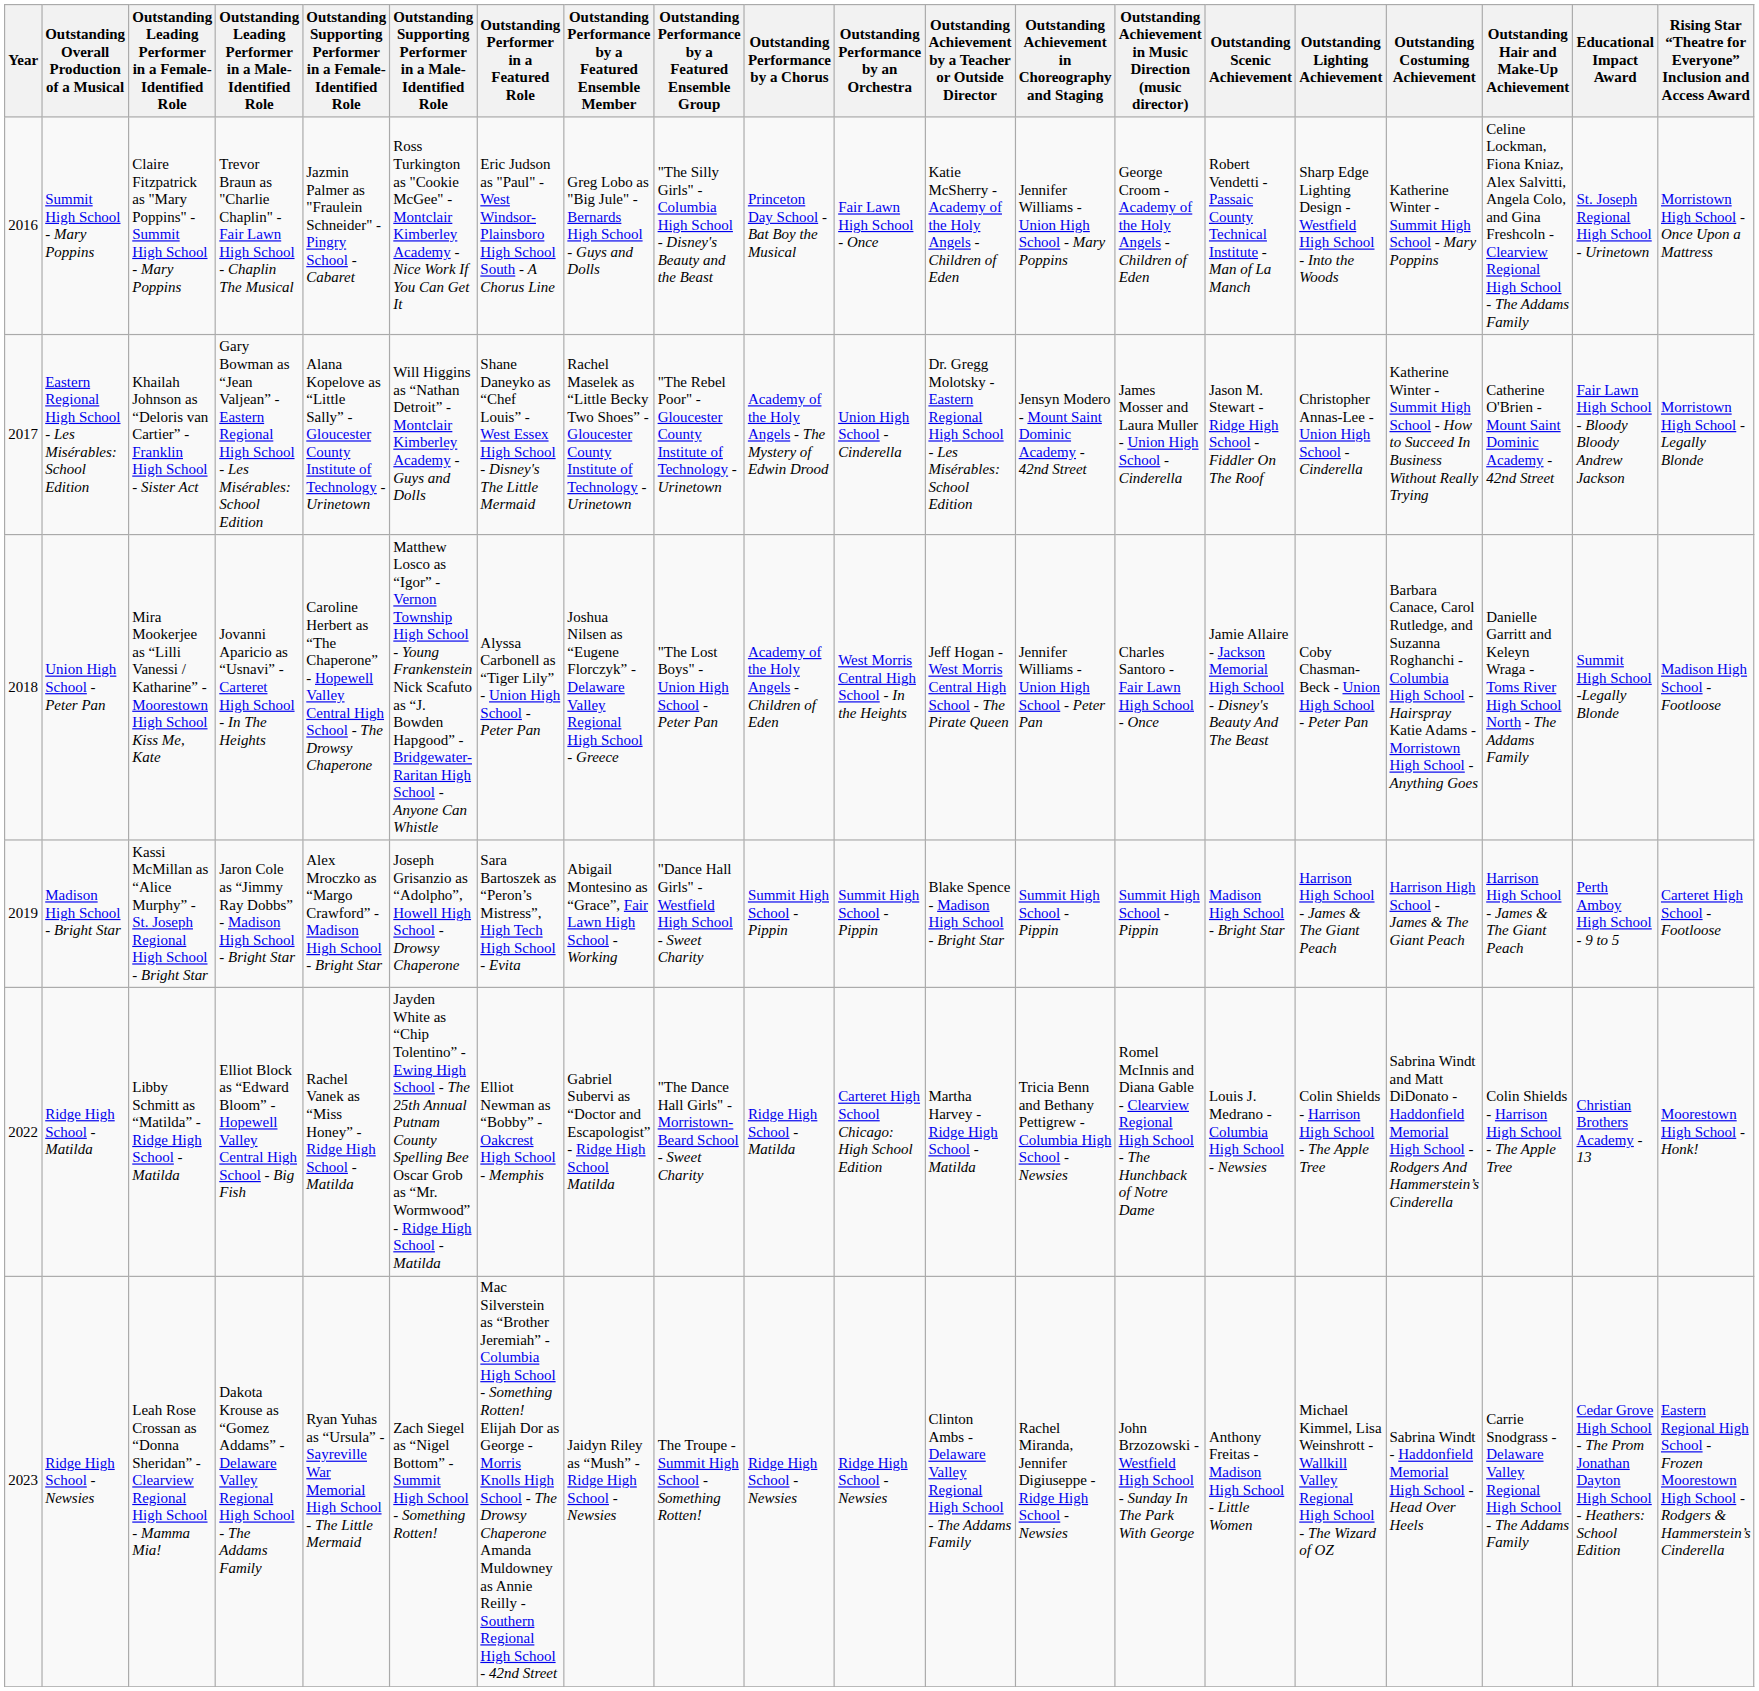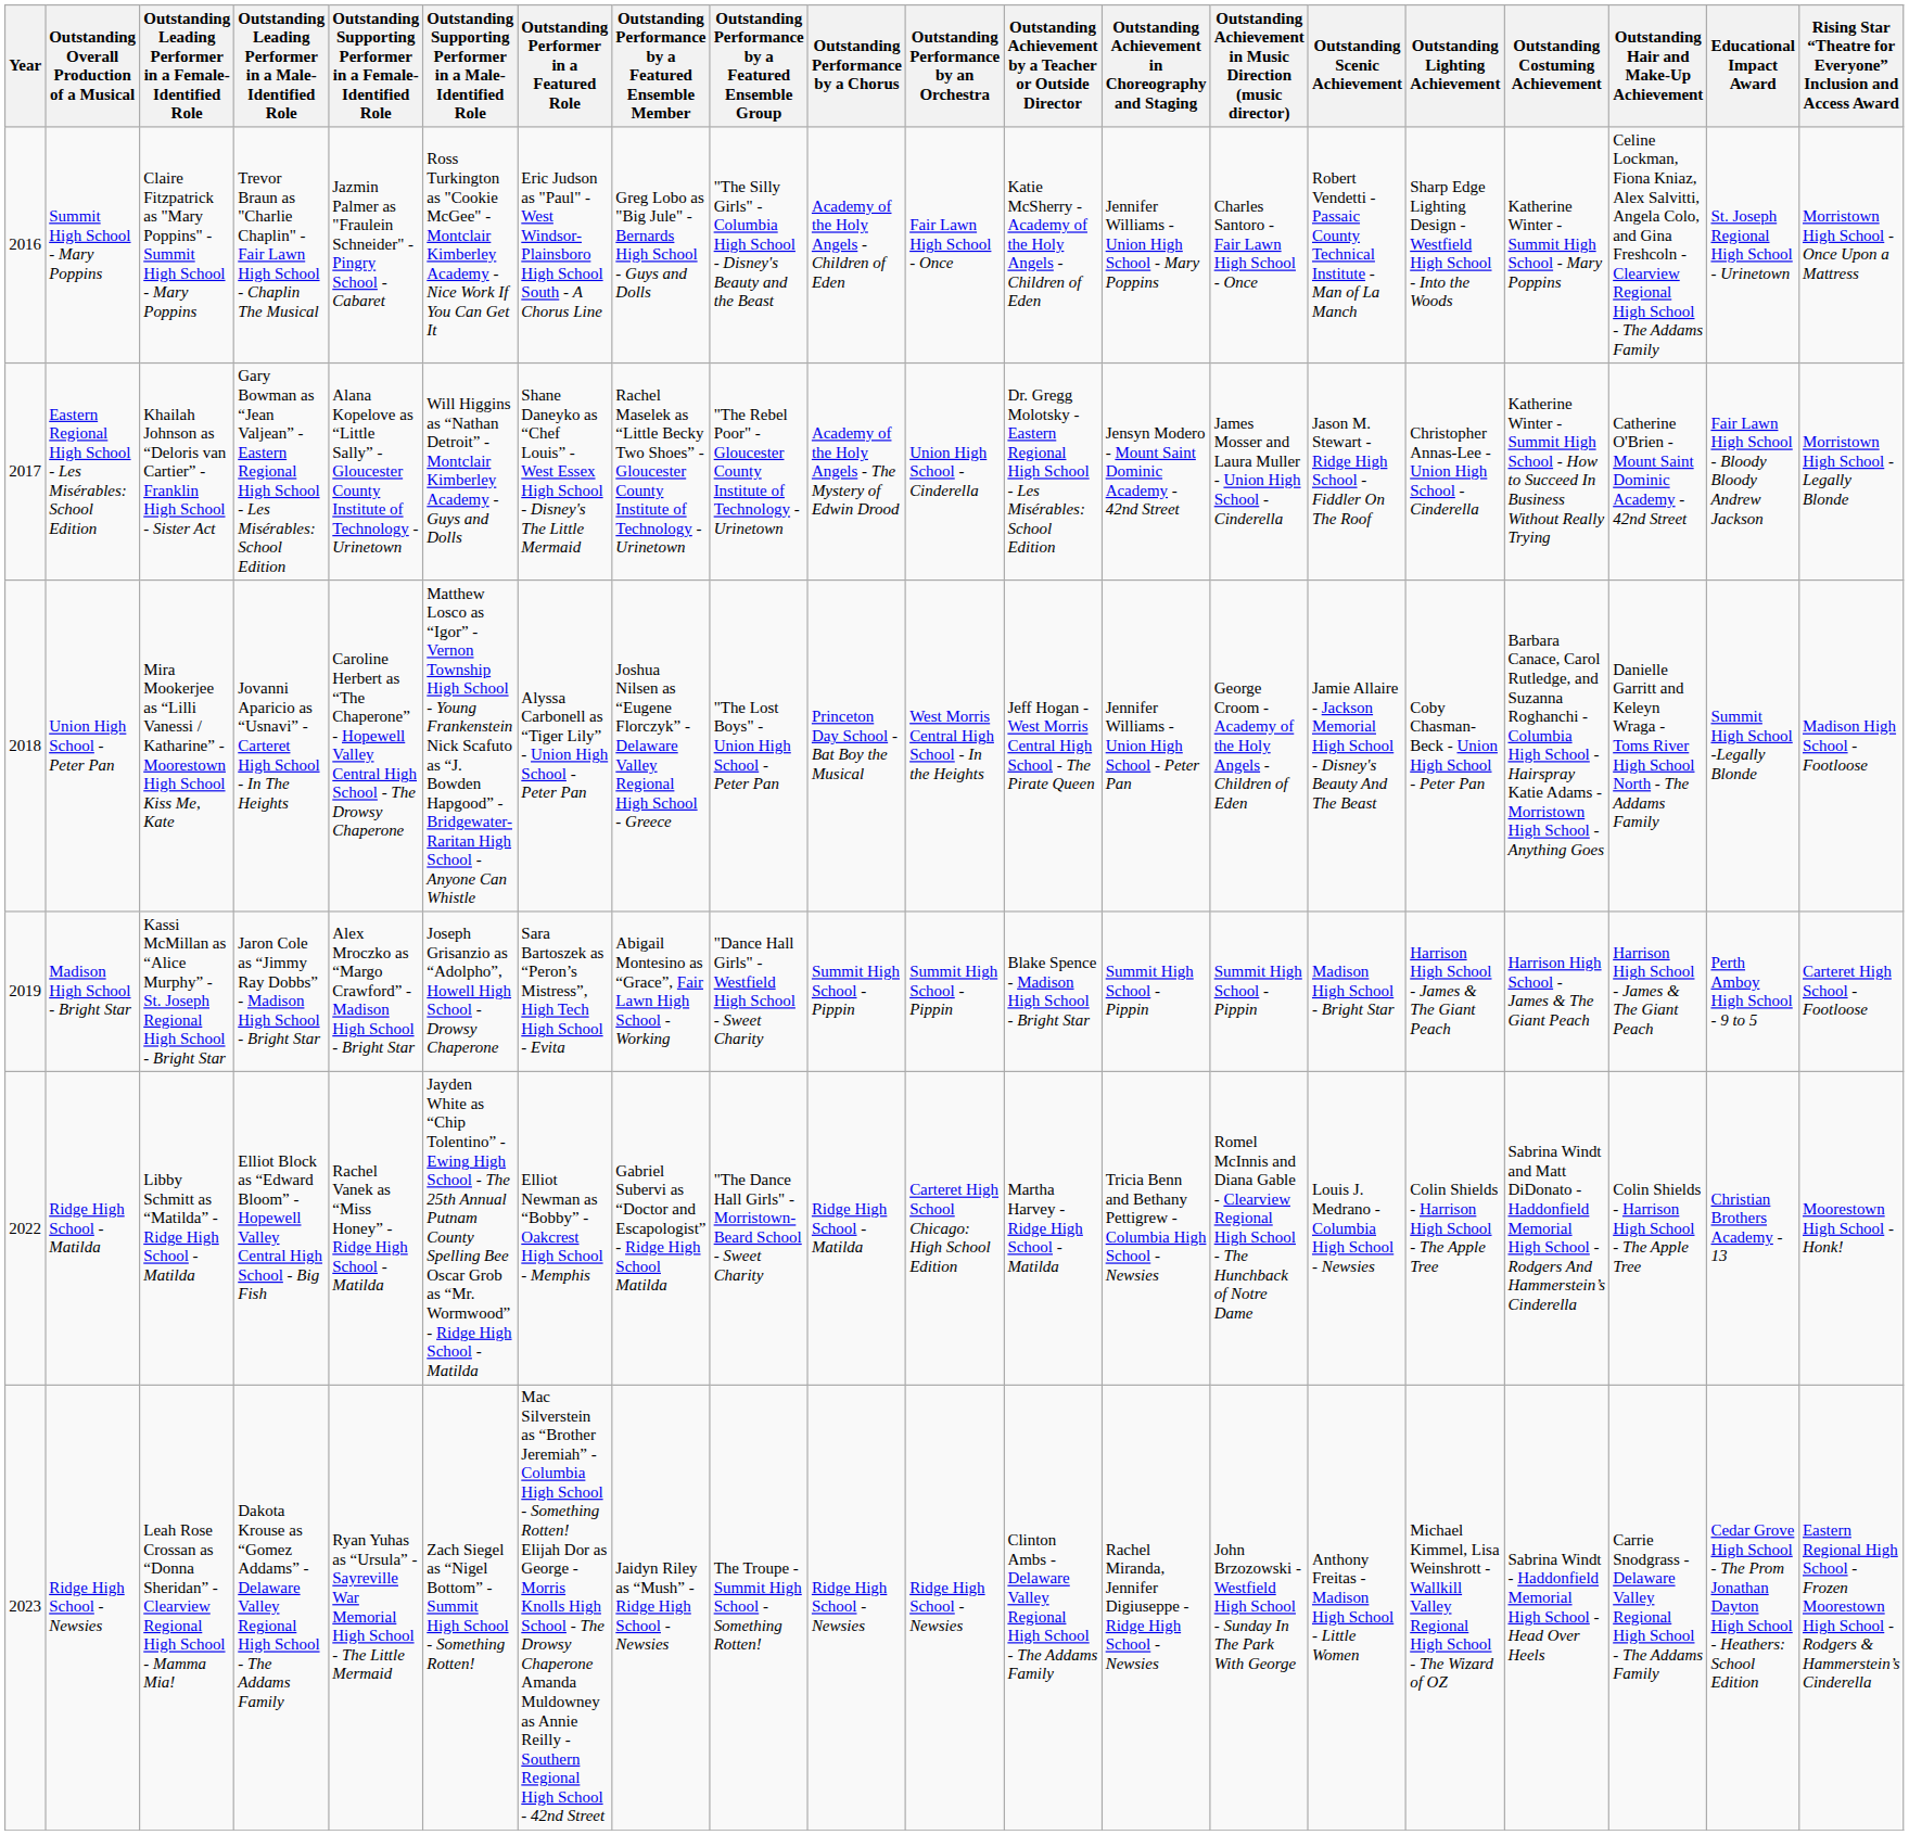 <table class="wikitable" style="font-size: 80%;">
 <tr>
 <th width=75>Year</th>
 <th>Outstanding Overall Production of a Musical</th>
 <th>Outstanding Leading Performer in a Female-Identified Role</th>
 <th>Outstanding Leading Performer in a Male-Identified Role</th>
 <th>Outstanding Supporting Performer in a Female-Identified Role</th>
 <th>Outstanding Supporting Performer in a Male-Identified Role</th>
 <th>Outstanding Performer in a Featured Role</th>
 <th>Outstanding Performance by a Featured Ensemble Member</th>
 <th>Outstanding Performance by a Featured Ensemble Group</th>
 <th>Outstanding Performance by a Chorus</th>
 <th>Outstanding Performance by an Orchestra</th>
 <th>Outstanding Achievement by a Teacher or Outside Director</th>
 <th>Outstanding Achievement in Choreography and Staging</th>
 <th>Outstanding Achievement in Music Direction (music director)</th>
 <th>Outstanding Scenic Achievement</th>
 <th>Outstanding Lighting Achievement</th>
 <th>Outstanding Costuming Achievement</th>
 <th>Outstanding Hair and Make-Up Achievement</th>
 <th>Educational Impact Award</th>
 <th>Rising Star “Theatre for Everyone” Inclusion and Access Award</th>
 </tr>
 <tr>
 <td>2016</td>
 <td><a href='#'>Summit High School</a> - <em>Mary Poppins</em></td>
 <td>Claire Fitzpatrick as "Mary Poppins" - <a href='#'>Summit High School</a> - <em>Mary Poppins</em></td>
 <td>Trevor Braun as "Charlie Chaplin" - <a href='#'>Fair Lawn High School</a> - <em>Chaplin The Musical</em></td>
 <td>Jazmin Palmer as "Fraulein Schneider" - <a href='#'>Pingry School</a> - <em>Cabaret</em></td>
 <td>Ross Turkington as "Cookie McGee" - <a href='#'>Montclair Kimberley Academy</a> - <em>Nice Work If You Can Get It</em></td>
 <td>Eric Judson as "Paul" - <a href='#'>West Windsor-Plainsboro High School South</a> - <em>A Chorus Line</em></td>
 <td>Greg Lobo as "Big Jule" - <a href='#'>Bernards High School</a> - <em>Guys and Dolls</em></td>
 <td>"The Silly Girls" - <a href='#'>Columbia High School</a> - <em>Disney's Beauty and the Beast</em></td>
-<td><a href='#'>Princeton Day School</a> - <em>Bat Boy the Musical</em></td>
+<td><a href='#'>Academy of the Holy Angels</a> - <em>Children of Eden</em></td>
 <td><a href='#'>Fair Lawn High School</a> - <em>Once</em></td>
 <td>Katie McSherry - <a href='#'>Academy of the Holy Angels</a> - <em>Children of Eden</em></td>
 <td>Jennifer Williams - <a href='#'>Union High School</a> - <em>Mary Poppins</em></td>
-<td>George Croom - <a href='#'>Academy of the Holy Angels</a> - <em>Children of Eden</em></td>
+<td>Charles Santoro - <a href='#'>Fair Lawn High School</a> - <em>Once</em></td>
 <td>Robert Vendetti - <a href='#'>Passaic County Technical Institute</a> - <em>Man of La Manch</em></td>
 <td>Sharp Edge Lighting Design - <a href='#'>Westfield High School</a> - <em>Into the Woods</em></td>
 <td>Katherine Winter - <a href='#'>Summit High School</a> - <em>Mary Poppins</em></td>
 <td>Celine Lockman, Fiona Kniaz, Alex Salvitti, Angela Colo, and Gina Freshcoln - <a href='#'>Clearview Regional High School</a> - <em>The Addams Family</em></td>
 <td><a href='#'>St. Joseph Regional High School</a> - <em>Urinetown</em></td>
 <td><a href='#'>Morristown High School</a> - <em>Once Upon a Mattress</em></td>
 </tr>
 <tr>
 <td>2017</td>
 <td><a href='#'>Eastern Regional High School</a> - <em>Les Misérables: School Edition</em></td>
 <td>Khailah Johnson as “Deloris van Cartier” - <a href='#'>Franklin High School</a> - <em>Sister Act</em></td>
 <td>Gary Bowman as “Jean Valjean” - <a href='#'>Eastern Regional High School</a> - <em>Les Misérables: School Edition</em></td>
 <td>Alana Kopelove as “Little Sally” - <a href='#'>Gloucester County Institute of Technology</a> - <em>Urinetown</em></td>
 <td>Will Higgins as “Nathan Detroit” - <a href='#'>Montclair Kimberley Academy</a> - <em>Guys and Dolls</em></td>
 <td>Shane Daneyko as “Chef Louis” - <a href='#'>West Essex High School</a> - <em>Disney's The Little Mermaid</em></td>
 <td>Rachel Maselek as “Little Becky Two Shoes” - <a href='#'>Gloucester County Institute of Technology</a> - <em>Urinetown</em></td>
 <td>"The Rebel Poor" - <a href='#'>Gloucester County Institute of Technology</a> - <em>Urinetown</em></td>
 <td><a href='#'>Academy of the Holy Angels</a> - <em>The Mystery of Edwin Drood</em></td>
 <td><a href='#'>Union High School</a> - <em>Cinderella</em></td>
 <td>Dr. Gregg Molotsky - <a href='#'>Eastern Regional High School</a> - <em>Les Misérables: School Edition</em></td>
 <td>Jensyn Modero - <a href='#'>Mount Saint Dominic Academy</a> - <em>42nd Street</em></td>
 <td>James Mosser and Laura Muller - <a href='#'>Union High School</a> - <em>Cinderella</em></td>
 <td>Jason M. Stewart - <a href='#'>Ridge High School</a> - <em>Fiddler On The Roof</em></td>
 <td>Christopher Annas-Lee - <a href='#'>Union High School</a> - <em>Cinderella</em></td>
 <td>Katherine Winter - <a href='#'>Summit High School</a> - <em>How to Succeed In Business Without Really Trying</em></td>
 <td>Catherine O'Brien - <a href='#'>Mount Saint Dominic Academy</a> - <em>42nd Street</em></td>
 <td><a href='#'>Fair Lawn High School</a> - <em>Bloody Bloody Andrew Jackson </em></td>
 <td><a href='#'>Morristown High School</a> - <em>Legally Blonde</em></td>
 </tr>
 <tr>
 <td>2018</td>
 <td><a href='#'>Union High School</a> - <em>Peter Pan</em></td>
 <td>Mira Mookerjee as “Lilli Vanessi / Katharine” - <a href='#'>Moorestown High School</a> <em>Kiss Me, Kate</em></td>
 <td>Jovanni Aparicio as “Usnavi” - <a href='#'>Carteret High School</a> - <em>In The Heights</em></td>
 <td>Caroline Herbert as “The Chaperone” - <a href='#'>Hopewell Valley Central High School</a> - <em>The Drowsy Chaperone</em></td>
 <td>Matthew Losco as “Igor” - <a href='#'>Vernon Township High School</a> - <em>Young Frankenstein</em><br>Nick Scafuto as “J. Bowden Hapgood” - <a href='#'>Bridgewater-Raritan High School</a> - <em>Anyone Can Whistle</em></td>
 <td>Alyssa Carbonell as “Tiger Lily” - <a href='#'>Union High School</a> - <em>Peter Pan</em></td>
 <td>Joshua Nilsen as “Eugene Florczyk” - <a href='#'>Delaware Valley Regional High School</a> - <em>Greece</em></td>
 <td>"The Lost Boys" - <a href='#'>Union High School</a> - <em>Peter Pan</em></td>
-<td><a href='#'>Academy of the Holy Angels</a> - <em>Children of Eden</em></td>
+<td><a href='#'>Princeton Day School</a> - <em>Bat Boy the Musical</em></td>
 <td><a href='#'>West Morris Central High School</a> - <em>In the Heights</em></td>
 <td>Jeff Hogan - <a href='#'>West Morris Central High School</a> - <em>The Pirate Queen</em></td>
 <td>Jennifer Williams - <a href='#'>Union High School</a> - <em>Peter Pan</em></td>
-<td>Charles Santoro - <a href='#'>Fair Lawn High School</a> - <em>Once</em></td>
+<td>George Croom - <a href='#'>Academy of the Holy Angels</a> - <em>Children of Eden</em></td>
 <td>Jamie Allaire - <a href='#'>Jackson Memorial High School</a> - <em>Disney's Beauty And The Beast</em></td>
 <td>Coby Chasman-Beck - <a href='#'>Union High School</a> - <em>Peter Pan</em></td>
 <td>Barbara Canace, Carol Rutledge, and Suzanna Roghanchi - <a href='#'>Columbia High School</a> - <em>Hairspray</em><br>Katie Adams - <a href='#'>Morristown High School</a> - <em>Anything Goes</em></td>
 <td>Danielle Garritt and Keleyn Wraga - <a href='#'>Toms River High School North</a> - <em>The Addams Family</em></td>
 <td><a href='#'>Summit High School</a> -<em>Legally Blonde</em></td>
 <td><a href='#'>Madison High School</a> - <em>Footloose</em></td>
 </tr>
 <tr>
 <td>2019</td>
 <td><a href='#'>Madison High School</a> - <em>Bright Star</em></td>
 <td>Kassi McMillan as “Alice Murphy” - <a href='#'>St. Joseph Regional High School</a> - <em>Bright Star</em></td>
 <td>Jaron Cole as “Jimmy Ray Dobbs” -  <a href='#'>Madison High School</a> - <em>Bright Star</em></td>
 <td>Alex Mroczko as “Margo Crawford” - <a href='#'>Madison High School</a> - <em>Bright Star</em></td>
 <td>Joseph Grisanzio as “Adolpho”, <a href='#'>Howell High School</a> -  <em>Drowsy Chaperone</em></td>
 <td>Sara Bartoszek as “Peron’s Mistress”, <a href='#'>High Tech High School</a> - <em>Evita</em></td>
 <td>Abigail Montesino as “Grace”, <a href='#'>Fair Lawn High School</a> -  <em>Working</em></td>
 <td>"Dance Hall Girls" -  <a href='#'>Westfield High School</a> - <em>Sweet Charity</em></td>
 <td><a href='#'>Summit High School</a> - <em>Pippin</em></td>
 <td><a href='#'>Summit High School</a> - <em>Pippin</em></td>
 <td>Blake Spence - <a href='#'>Madison High School</a> - <em>Bright Star</em></td>
 <td><a href='#'>Summit High School</a> - <em>Pippin</em></td>
 <td><a href='#'>Summit High School</a> - <em>Pippin</em></td>
 <td><a href='#'>Madison High School</a> - <em>Bright Star</em></td>
 <td><a href='#'>Harrison High School</a> - <em>James & The Giant Peach</em></td>
 <td><a href='#'>Harrison High School</a> - <em>James & The Giant Peach</em></td>
 <td><a href='#'>Harrison High School</a> - <em>James & The Giant Peach</em></td>
 <td><a href='#'>Perth Amboy High School</a> - <em>9 to 5</em></td>
 <td><a href='#'>Carteret High School</a> - <em>Footloose</em></td>
 </tr>
 <tr>
 <td>2022</td>
 <td><a href='#'>Ridge High School</a> - <em>Matilda</em></td>
 <td>Libby Schmitt as “Matilda” - <a href='#'>Ridge High School</a> -<em>Matilda</em></td>
 <td>Elliot Block as “Edward Bloom” - <a href='#'>Hopewell Valley Central High School</a> - <em>Big Fish</em></td>
 <td>Rachel Vanek as “Miss Honey” - <a href='#'>Ridge High School</a> - <em>Matilda</em></td>
 <td>Jayden White as “Chip Tolentino” - <a href='#'>Ewing High School</a> - <em>The 25th Annual Putnam County Spelling Bee</em><br>Oscar Grob as “Mr. Wormwood” - <a href='#'>Ridge High School</a> - <em>Matilda</em></td>
 <td>Elliot Newman as “Bobby” - <a href='#'>Oakcrest High School</a> - <em>Memphis</em></td>
 <td>Gabriel Subervi as “Doctor and Escapologist” - <a href='#'>Ridge High School</a> <em>Matilda</em></td>
 <td>"The Dance Hall Girls" - <a href='#'>Morristown-Beard School</a> - <em>Sweet Charity</em></td>
 <td><a href='#'>Ridge High School</a> - <em>Matilda</em></td>
 <td><a href='#'>Carteret High School</a> <em>Chicago: High School Edition</em></td>
 <td>Martha Harvey - <a href='#'>Ridge High School</a> - <em>Matilda</em></td>
 <td>Tricia Benn and Bethany Pettigrew - <a href='#'>Columbia High School</a> - <em>Newsies</em></td>
 <td>Romel McInnis and Diana Gable - <a href='#'>Clearview Regional High School</a> - <em>The Hunchback of Notre Dame</em></td>
 <td>Louis J. Medrano - <a href='#'>Columbia High School</a> - <em>Newsies</em></td>
 <td>Colin Shields - <a href='#'>Harrison High School</a> - <em>The Apple Tree</em></td>
 <td>Sabrina Windt and Matt DiDonato - <a href='#'>Haddonfield Memorial High School</a> - <em>Rodgers And Hammerstein’s Cinderella</em></td>
 <td>Colin Shields - <a href='#'>Harrison High School</a> - <em>The Apple Tree</em></td>
 <td><a href='#'>Christian Brothers Academy</a> - <em>13</em></td>
 <td><a href='#'>Moorestown High School</a> - <em>Honk!</em></td>
 </tr>
 <tr>
 <td>2023</td>
 <td><a href='#'>Ridge High School</a> - <em>Newsies</em></td>
 <td>Leah Rose Crossan as “Donna Sheridan” - <a href='#'>Clearview Regional High School</a> - <em>Mamma Mia!</em></td>
 <td>Dakota Krouse as “Gomez Addams” - <a href='#'>Delaware Valley Regional High School</a> - <em>The Addams Family</em></td>
 <td>Ryan Yuhas as “Ursula” - <a href='#'>Sayreville War Memorial High School</a> - <em>The Little Mermaid</em></td>
 <td>Zach Siegel as “Nigel Bottom” - <a href='#'>Summit High School</a> - <em>Something Rotten!</em></td>
 <td>Mac Silverstein as “Brother Jeremiah” - <a href='#'>Columbia High School</a> - <em>Something Rotten!</em><br>Elijah Dor as George - <a href='#'>Morris Knolls High School</a> - <em>The Drowsy Chaperone</em><br>Amanda Muldowney as Annie Reilly - <a href='#'>Southern Regional High School</a> - <em>42nd Street</em></td>
 <td>Jaidyn Riley as “Mush” - <a href='#'>Ridge High School</a> - <em>Newsies</em></td>
 <td>The Troupe - <a href='#'>Summit High School</a> - <em>Something Rotten!</em></td>
 <td><a href='#'>Ridge High School</a> - <em>Newsies</em></td>
 <td><a href='#'>Ridge High School</a> - <em>Newsies</em></td>
 <td>Clinton Ambs - <a href='#'>Delaware Valley Regional High School</a> - <em>The Addams Family</em></td>
 <td>Rachel Miranda, Jennifer Digiuseppe - <a href='#'>Ridge High School</a> - <em>Newsies</em></td>
 <td>John Brzozowski - <a href='#'>Westfield High School</a> - <em>Sunday In The Park With George</em></td>
 <td>Anthony Freitas - <a href='#'>Madison High School</a> - <em>Little Women</em></td>
 <td>Michael Kimmel, Lisa Weinshrott - <a href='#'>Wallkill Valley Regional High School</a> - <em>The Wizard of OZ</em></td>
 <td>Sabrina Windt - <a href='#'>Haddonfield Memorial High School</a> - <em>Head Over Heels</em></td>
 <td>Carrie Snodgrass - <a href='#'>Delaware Valley Regional High School</a> - <em>The Addams Family</em></td>
 <td><a href='#'>Cedar Grove High School</a> - <em>The Prom</em><br><a href='#'>Jonathan Dayton High School</a> - <em>Heathers: School Edition</em></td>
 <td><a href='#'>Eastern Regional High School</a> - <em>Frozen</em><br><a href='#'>Moorestown High School</a> - <em>Rodgers & Hammerstein’s Cinderella</em></td>
 </tr>
 <tr>
 </tr>
 </table>
